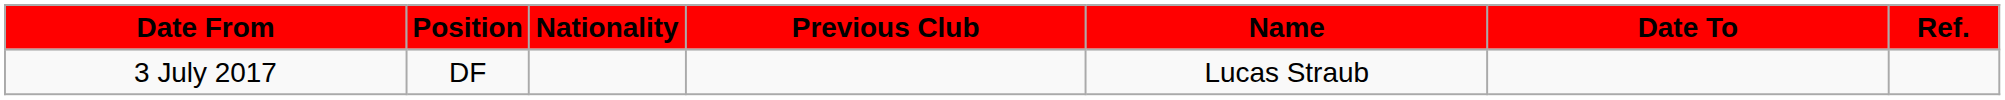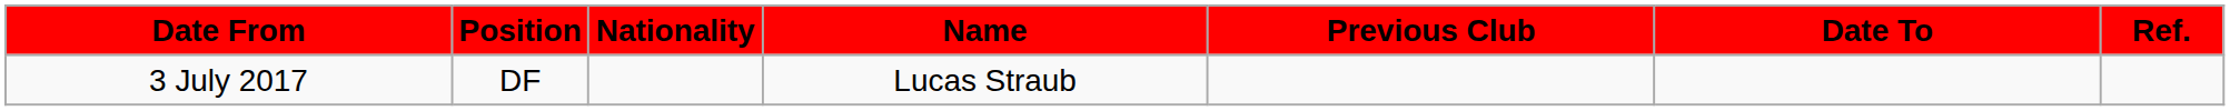 <table class="wikitable"  style="text-align:center; font-size:90%; ">
 <tr>
 <th style="background:#FF0000; color:#000000; width:200px;">Date From</th>
 <th style="background:#FF0000; color:#000000; width:50px;">Position</th>
 <th style="background:#FF0000; color:#000000; width:50px;">Nationality</th>
+<th style="background:#FF0000; color:#000000; width:200px;">Name</th>
 <th style="background:#FF0000; color:#000000; width:200px;">Previous Club</th>
-<th style="background:#FF0000; color:#000000; width:200px;">Name</th>
 <th style="background:#FF0000; color:#000000; width:200px;">Date To</th>
 <th style="background:#FF0000; color:#000000; width:50px;">Ref.</th>
 </tr>
 <tr>
 <td>3 July 2017</td>
 <td>DF</td>
 <td></td>
+<td>Lucas Straub</td>
 <td></td>
-<td>Lucas Straub</td>
 <td></td>
 <td></td>
 </tr>
 </table>
